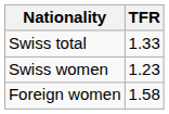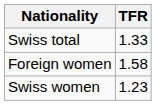 <table class="wikitable sortable">
 <tr>
 <th>Nationality</th>
 <th>TFR</th>
 </tr>
 <tr>
 <td>Swiss total</td>
 <td>1.33</td>
 </tr>
 <tr>
+<td>Foreign women</td>
+<td>1.58</td>
+</tr>
+<tr>
 <td>Swiss women</td>
 <td>1.23</td>
 </tr>
-<tr>
-<td>Foreign women</td>
-<td>1.58</td>
-</tr>
 </table>
